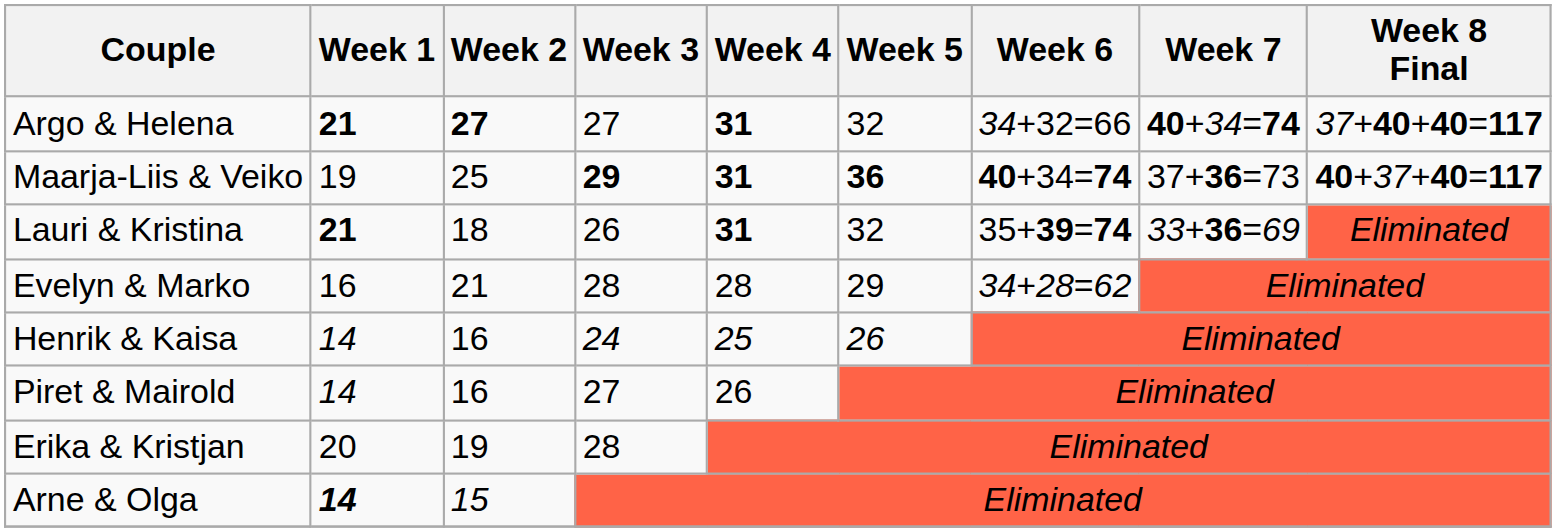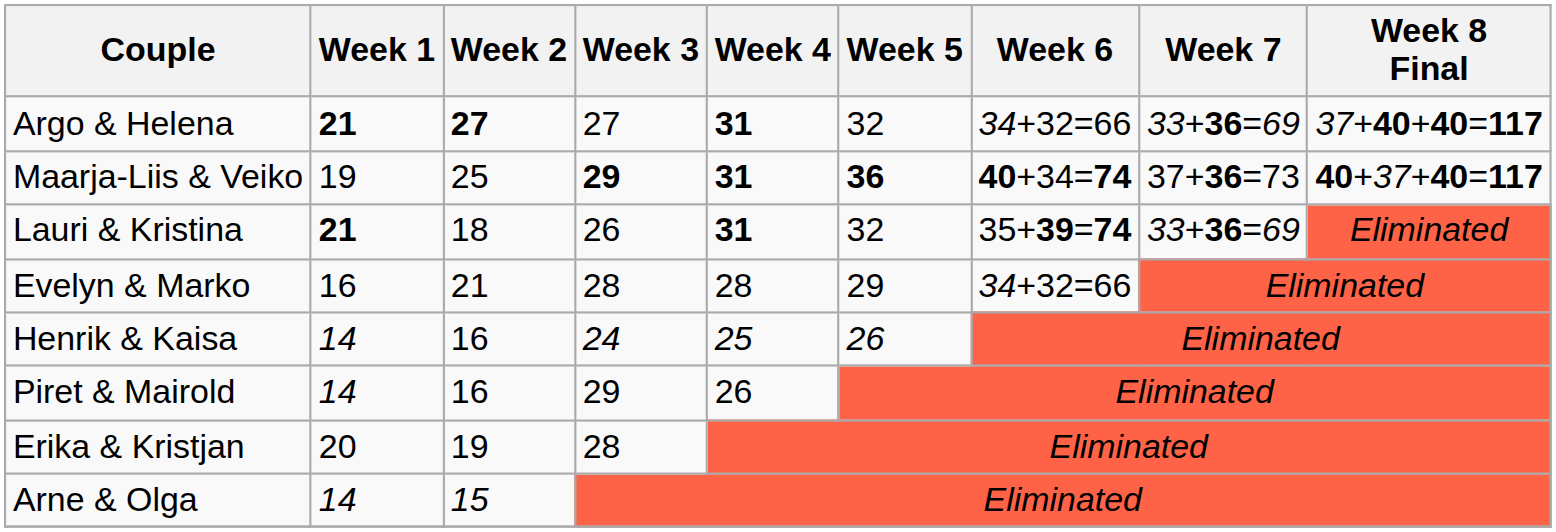 <table class="wikitable">
 <tr>
 <th>Couple</th>
 <th>Week 1</th>
 <th>Week  2</th>
 <th>Week  3</th>
 <th>Week  4</th>
 <th>Week  5</th>
 <th>Week  6</th>
 <th>Week  7</th>
 <th>Week  8<br>Final</th>
 </tr>
 <tr>
 <td>Argo & Helena</td>
 <td><span><strong>21</strong></span></td>
 <td><span><strong>27</strong></span></td>
 <td>27</td>
 <td><span><strong>31</strong></span></td>
 <td>32</td>
 <td><span><em>34</em></span>+32=66</td>
-<td><span><strong>40</strong></span>+<span><em>34</em></span>=<span><strong>74</strong></span></td>
+<td><span><em>33</em></span>+<span><strong>36</strong></span>=<span><em>69</em></span></td>
 <td><span><em>37</em></span>+<span><strong>40</strong></span>+<span><strong>40</strong></span>=<span><strong>117</strong></span></td>
 </tr>
 <tr>
 <td>Maarja-Liis & Veiko</td>
 <td>19</td>
 <td>25</td>
 <td><span><strong>29</strong></span></td>
 <td><span><strong>31</strong></span></td>
 <td><span><strong>36</strong></span></td>
 <td><span><strong>40</strong></span>+34=<span><strong>74</strong></span></td>
 <td>37+<span><strong>36</strong></span>=73</td>
 <td><span><strong>40</strong></span>+<span><em>37</em></span>+<span><strong>40</strong></span>=<span><strong>117</strong></span></td>
 </tr>
 <tr>
 <td>Lauri & Kristina</td>
 <td><span><strong>21</strong></span></td>
 <td>18</td>
 <td>26</td>
 <td><span><strong>31</strong></span></td>
 <td>32</td>
 <td>35+<span><strong>39</strong></span>=<span><strong>74</strong></span></td>
 <td><span><em>33</em></span>+<span><strong>36</strong></span>=<span><em>69</em></span></td>
 <td colspan="1" style="background:tomato;" align="center"><em>Eliminated</em></td>
 </tr>
 <tr>
 <td>Evelyn & Marko</td>
 <td>16</td>
 <td>21</td>
 <td>28</td>
 <td>28</td>
 <td>29</td>
-<td><span><em>34</em></span>+<span><em>28</em></span>=<span><em>62</em></span></td>
+<td><span><em>34</em></span>+32=66</td>
 <td colspan="2" style="background:tomato;" align="center"><em>Eliminated</em></td>
 </tr>
 <tr>
 <td>Henrik & Kaisa</td>
 <td><span><em>14</em></span></td>
 <td>16</td>
 <td><span><em>24</em></span></td>
 <td><span><em>25</em></span></td>
 <td><span><em>26</em></span></td>
 <td style="background:tomato;" align="center" colspan="3"><em>Eliminated</em></td>
 </tr>
 <tr>
 <td>Piret & Mairold</td>
 <td><span><em>14</em></span></td>
 <td>16</td>
-<td>27</td>
+<td>29</td>
 <td>26</td>
 <td style="background:tomato;" align="center" colspan="4"><em>Eliminated</em></td>
 </tr>
 <tr>
 <td>Erika & Kristjan</td>
 <td>20</td>
 <td>19</td>
 <td>28</td>
 <td style="background:tomato;" align="center" colspan="5"><em>Eliminated</em></td>
 </tr>
 <tr>
 <td>Arne & Olga</td>
-<td><strong><span><em>14</em></span></strong></td>
+<td><span><em>14</em></span></td>
 <td><span><em>15</em></span></td>
 <td style="background:tomato;" align="center" colspan="6"><em>Eliminated</em></td>
 </tr>
 <tr>
 </tr>
 </table>
